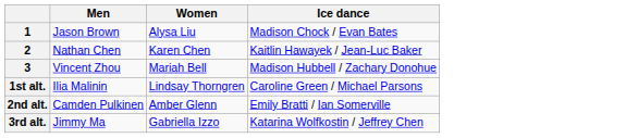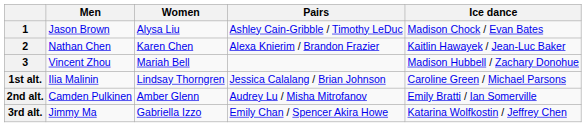 <table class="wikitable">
 <tr>
 <th></th>
 <th>Men</th>
 <th>Women</th>
+<th>Pairs</th>
 <th>Ice dance</th>
 </tr>
 <tr>
 <th>1</th>
 <td><a href='#'>Jason Brown</a></td>
 <td><a href='#'>Alysa Liu</a></td>
+<td><a href='#'>Ashley Cain-Gribble</a> / <a href='#'>Timothy LeDuc</a></td>
 <td><a href='#'>Madison Chock</a> / <a href='#'>Evan Bates</a></td>
 </tr>
 <tr>
 <th>2</th>
 <td><a href='#'>Nathan Chen</a></td>
 <td><a href='#'>Karen Chen</a></td>
+<td><a href='#'>Alexa Knierim</a> / <a href='#'>Brandon Frazier</a></td>
 <td><a href='#'>Kaitlin Hawayek</a> / <a href='#'>Jean-Luc Baker</a></td>
 </tr>
 <tr>
 <th>3</th>
 <td><a href='#'>Vincent Zhou</a></td>
 <td><a href='#'>Mariah Bell</a></td>
+<td></td>
 <td><a href='#'>Madison Hubbell</a> / <a href='#'>Zachary Donohue</a></td>
 </tr>
 <tr>
 <th>1st alt.</th>
 <td><a href='#'>Ilia Malinin</a></td>
 <td><a href='#'>Lindsay Thorngren</a></td>
+<td><a href='#'>Jessica Calalang</a> / <a href='#'>Brian Johnson</a></td>
 <td><a href='#'>Caroline Green</a> / <a href='#'>Michael Parsons</a></td>
 </tr>
 <tr>
 <th>2nd alt.</th>
 <td><a href='#'>Camden Pulkinen</a></td>
 <td><a href='#'>Amber Glenn</a></td>
+<td><a href='#'>Audrey Lu</a> / <a href='#'>Misha Mitrofanov</a></td>
 <td><a href='#'>Emily Bratti</a> / <a href='#'>Ian Somerville</a></td>
 </tr>
 <tr>
 <th>3rd alt.</th>
 <td><a href='#'>Jimmy Ma</a></td>
 <td><a href='#'>Gabriella Izzo</a></td>
+<td><a href='#'>Emily Chan</a> / <a href='#'>Spencer Akira Howe</a></td>
 <td><a href='#'>Katarina Wolfkostin</a> / <a href='#'>Jeffrey Chen</a></td>
 </tr>
 </table>
